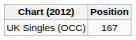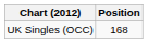 <table class="wikitable">
 <tr>
 <th>Chart (2012)</th>
 <th>Position</th>
 </tr>
 <tr>
 <td>UK Singles (OCC)</td>
-<td style="text-align:center;">167</td>
+<td style="text-align:center;">168</td>
 </tr>
 </table>
